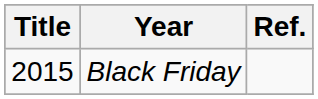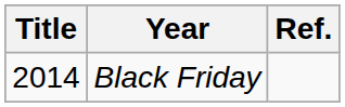 <table class="wikitable plainrowheaders sortable">
 <tr>
 <th>Title</th>
 <th>Year</th>
 <th>Ref.</th>
 </tr>
 <tr>
-<td>2015</td>
+<td>2014</td>
 <td><em>Black Friday</em></td>
 <td></td>
 </tr>
 </table>
